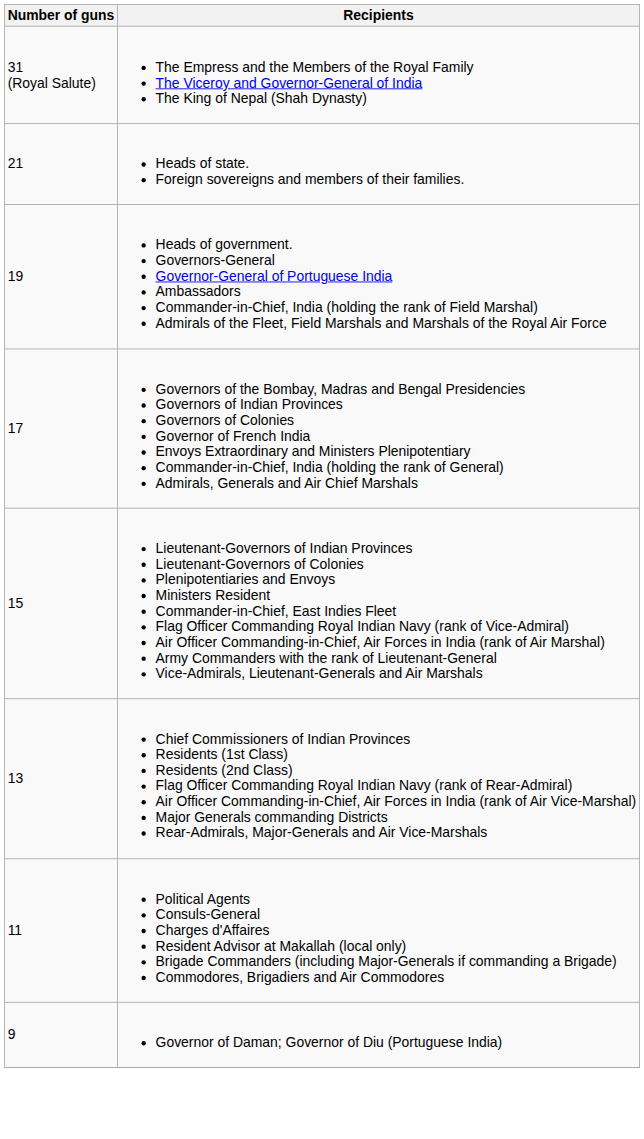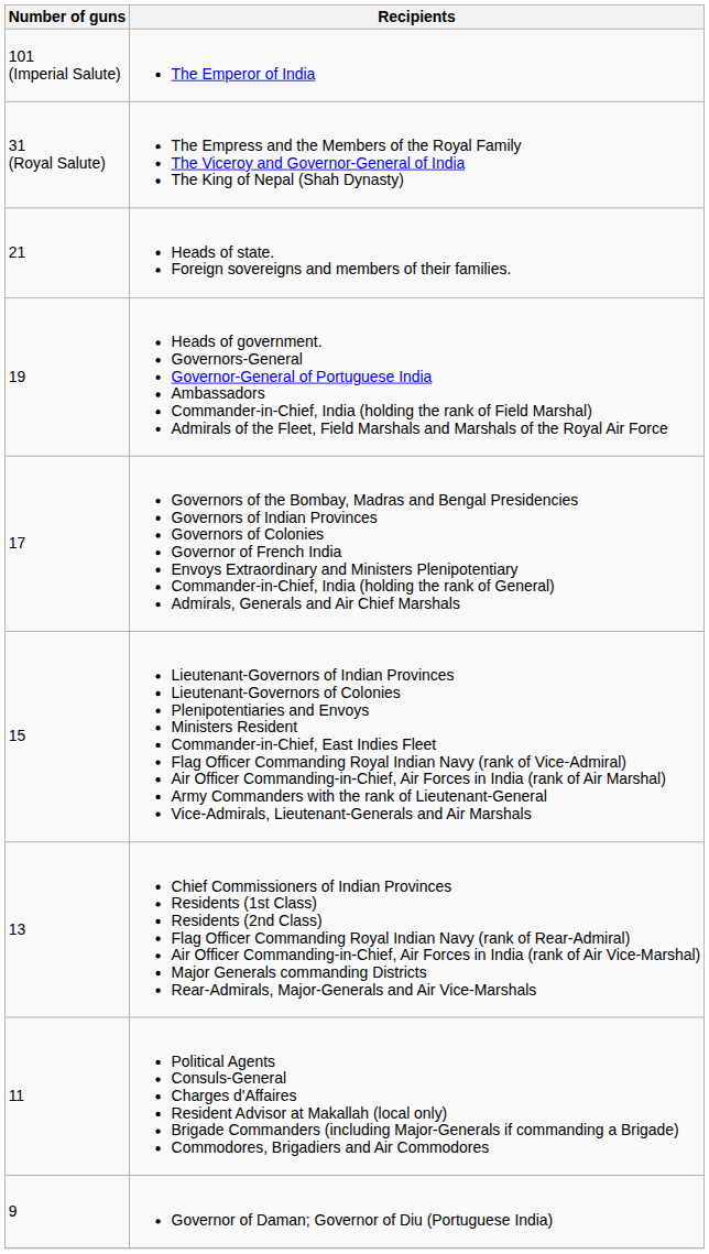 <table class="wikitable">
 <tr>
 <th>Number of guns</th>
 <th>Recipients</th>
+</tr>
+<tr>
+<td>101<br>(Imperial Salute)</td>
+<td><br><ul><li><a href='#'>The Emperor of India</a></li></ul></td>
 </tr>
 <tr>
 <td>31<br>(Royal Salute)</td>
 <td><br><ul><li>The Empress and the Members of the Royal Family</li><li><a href='#'>The Viceroy and Governor-General of India</a></li><li>The King of Nepal (Shah Dynasty)</li></ul></td>
 </tr>
 <tr>
 <td>21</td>
 <td><br><ul><li>Heads of state.</li><li>Foreign sovereigns and members of their families.</li></ul></td>
 </tr>
 <tr>
 <td>19</td>
 <td><br><ul><li>Heads of government.</li><li>Governors-General</li><li><a href='#'>Governor-General of Portuguese India</a></li><li>Ambassadors</li><li>Commander-in-Chief, India (holding the rank of Field Marshal)</li><li>Admirals of the Fleet, Field Marshals and Marshals of the Royal Air Force</li></ul></td>
 </tr>
 <tr>
 <td>17</td>
 <td><br><ul><li>Governors of the Bombay, Madras and Bengal Presidencies</li><li>Governors of Indian Provinces</li><li>Governors of Colonies</li><li>Governor of French India</li><li>Envoys Extraordinary and Ministers Plenipotentiary</li><li>Commander-in-Chief, India (holding the rank of General)</li><li>Admirals, Generals and Air Chief Marshals</li></ul></td>
 </tr>
 <tr>
 <td>15</td>
 <td><br><ul><li>Lieutenant-Governors of Indian Provinces</li><li>Lieutenant-Governors of Colonies</li><li>Plenipotentiaries and Envoys</li><li>Ministers Resident</li><li>Commander-in-Chief, East Indies Fleet</li><li>Flag Officer Commanding Royal Indian Navy (rank of Vice-Admiral)</li><li>Air Officer Commanding-in-Chief, Air Forces in India (rank of Air Marshal)</li><li>Army Commanders with the rank of Lieutenant-General</li><li>Vice-Admirals, Lieutenant-Generals and Air Marshals</li></ul></td>
 </tr>
 <tr>
 <td>13</td>
 <td><br><ul><li>Chief Commissioners of Indian Provinces</li><li>Residents (1st Class)</li><li>Residents (2nd Class)</li><li>Flag Officer Commanding Royal Indian Navy (rank of Rear-Admiral)</li><li>Air Officer Commanding-in-Chief, Air Forces in India (rank of Air Vice-Marshal)</li><li>Major Generals commanding Districts</li><li>Rear-Admirals, Major-Generals and Air Vice-Marshals</li></ul></td>
 </tr>
 <tr>
 <td>11</td>
 <td><br><ul><li>Political Agents</li><li>Consuls-General</li><li>Charges d'Affaires</li><li>Resident Advisor at Makallah (local only)</li><li>Brigade Commanders (including Major-Generals if commanding a Brigade)</li><li>Commodores, Brigadiers and Air Commodores</li></ul></td>
 </tr>
 <tr>
 <td>9</td>
 <td><br><ul><li>Governor of Daman; Governor of Diu (Portuguese India)</li></ul></td>
 </tr>
 <tr>
 </tr>
 </table>
